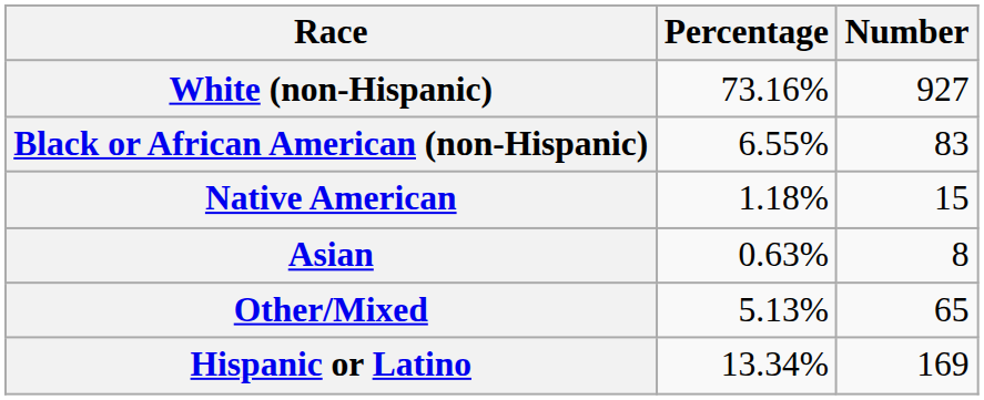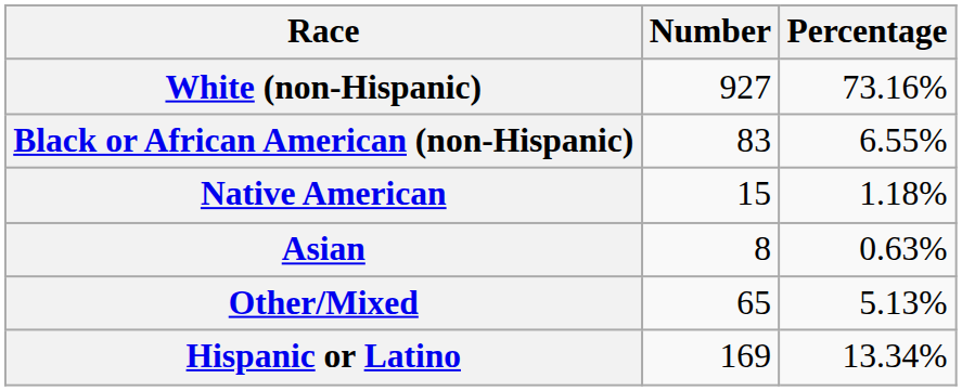 <table class="wikitable" style="text-align:right">
 <tr>
 <th scope="col">Race</th>
+<th scope="col">Number</th>
 <th scope="col">Percentage</th>
-<th scope="col">Number</th>
 </tr>
 <tr>
 <th scope="row"><a href='#'>White</a> (non-Hispanic)</th>
+<td>927</td>
 <td>73.16%</td>
-<td>927</td>
 </tr>
 <tr>
 <th scope="row"><a href='#'>Black or African American</a> (non-Hispanic)</th>
+<td>83</td>
 <td>6.55%</td>
-<td>83</td>
 </tr>
 <tr>
 <th scope="row"><a href='#'>Native American</a></th>
+<td>15</td>
 <td>1.18%</td>
-<td>15</td>
 </tr>
 <tr>
 <th scope="row"><a href='#'>Asian</a></th>
+<td>8</td>
 <td>0.63%</td>
-<td>8</td>
 </tr>
 <tr>
 <th scope="row"><a href='#'>Other/Mixed</a></th>
+<td>65</td>
 <td>5.13%</td>
-<td>65</td>
 </tr>
 <tr>
 <th scope="row"><a href='#'>Hispanic</a> or <a href='#'>Latino</a></th>
+<td>169</td>
 <td>13.34%</td>
-<td>169</td>
 </tr>
 </table>
